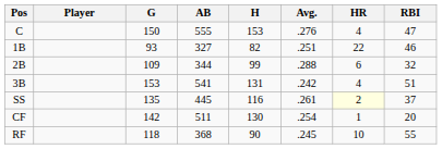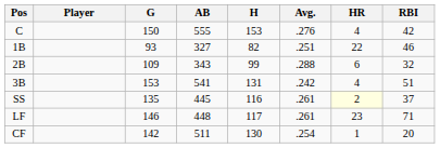 <table class="wikitable sortable">
 <tr>
 <th bgcolor="#DDDDFF" width="5%">Pos</th>
 <th bgcolor="#DDDDFF" width="16%">Player</th>
 <th bgcolor="#DDDDFF" width="9%">G</th>
 <th bgcolor="#DDDDFF" width="9%">AB</th>
 <th bgcolor="#DDDDFF" width="9%">H</th>
 <th bgcolor="#DDDDFF" width="9%">Avg.</th>
 <th bgcolor="#DDDDFF" width="9%">HR</th>
 <th bgcolor="#DDDDFF" width="9%">RBI</th>
 </tr>
 <tr align="center">
 <td>C</td>
 <td></td>
 <td>150</td>
 <td>555</td>
 <td>153</td>
 <td>.276</td>
 <td>4</td>
-<td>47</td>
+<td>42</td>
 </tr>
 <tr align="center">
 <td>1B</td>
 <td></td>
 <td>93</td>
 <td>327</td>
 <td>82</td>
 <td>.251</td>
 <td>22</td>
 <td>46</td>
 </tr>
 <tr align="center">
 <td>2B</td>
 <td></td>
 <td>109</td>
-<td>344</td>
+<td>343</td>
 <td>99</td>
 <td>.288</td>
 <td>6</td>
 <td>32</td>
 </tr>
 <tr align="center">
 <td>3B</td>
 <td></td>
 <td>153</td>
 <td>541</td>
 <td>131</td>
 <td>.242</td>
 <td>4</td>
 <td>51</td>
 </tr>
 <tr align="center">
 <td>SS</td>
 <td></td>
 <td>135</td>
 <td>445</td>
 <td>116</td>
 <td>.261</td>
 <td style="background: lightyellow;">2</td>
 <td>37</td>
 </tr>
 <tr align="center">
+<td>LF</td>
+<td></td>
+<td>146</td>
+<td>448</td>
+<td>117</td>
+<td>.261</td>
+<td>23</td>
+<td>71</td>
+</tr>
+<tr align="center">
 <td>CF</td>
 <td></td>
 <td>142</td>
 <td>511</td>
 <td>130</td>
 <td>.254</td>
 <td>1</td>
 <td>20</td>
 </tr>
-<tr align="center">
-<td>RF</td>
-<td></td>
-<td>118</td>
-<td>368</td>
-<td>90</td>
-<td>.245</td>
-<td>10</td>
-<td>55</td>
-</tr>
 </table>
